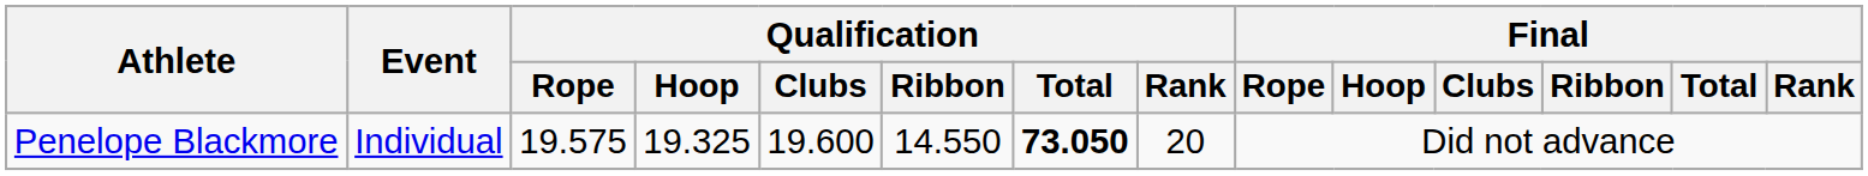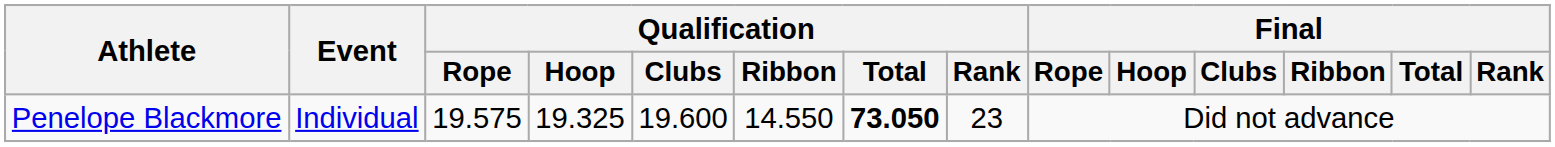 <table class="wikitable" style="font-size:90%">
 <tr>
 <th rowspan="2">Athlete</th>
 <th rowspan="2">Event</th>
 <th colspan="6">Qualification</th>
 <th colspan="6">Final</th>
 </tr>
 <tr style="font-size:95%">
 <th>Rope</th>
 <th>Hoop</th>
 <th>Clubs</th>
 <th>Ribbon</th>
 <th>Total</th>
 <th>Rank</th>
 <th>Rope</th>
 <th>Hoop</th>
 <th>Clubs</th>
 <th>Ribbon</th>
 <th>Total</th>
 <th>Rank</th>
 </tr>
 <tr align=center>
 <td align=left><a href='#'>Penelope Blackmore</a></td>
 <td align=left><a href='#'>Individual</a></td>
 <td>19.575</td>
 <td>19.325</td>
 <td>19.600</td>
 <td>14.550</td>
 <td><strong>73.050</strong></td>
-<td>20</td>
+<td>23</td>
 <td colspan=6>Did not advance</td>
 </tr>
 </table>
